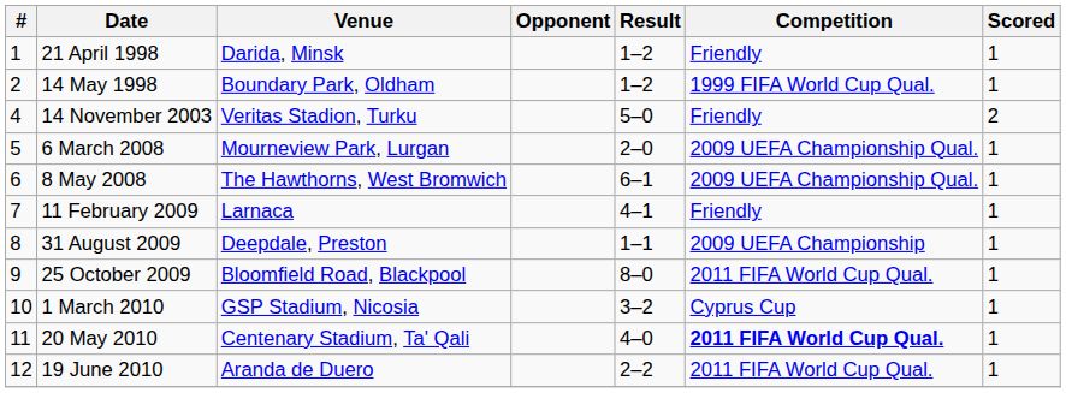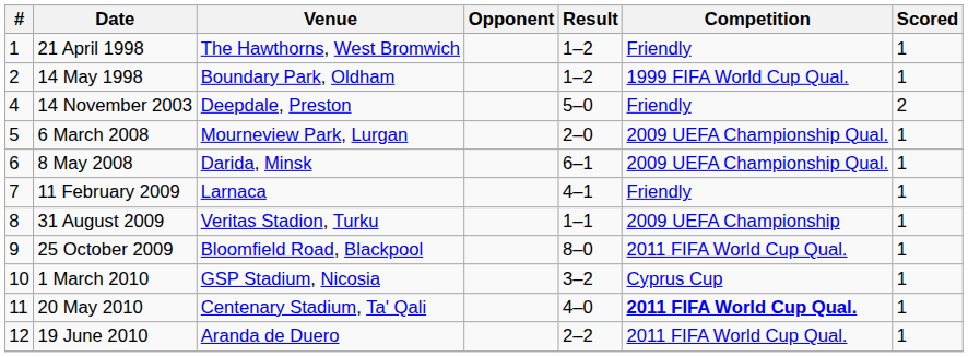 <table class="wikitable">
 <tr>
 <th>#</th>
 <th>Date</th>
 <th>Venue</th>
 <th>Opponent</th>
 <th>Result</th>
 <th>Competition</th>
 <th>Scored</th>
 </tr>
 <tr>
 <td>1</td>
 <td>21 April 1998</td>
-<td><a href='#'>Darida</a>, <a href='#'>Minsk</a></td>
+<td><a href='#'>The Hawthorns</a>, <a href='#'>West Bromwich</a></td>
 <td></td>
 <td>1–2</td>
 <td><a href='#'>Friendly</a></td>
 <td>1</td>
 </tr>
 <tr>
 <td>2</td>
 <td>14 May 1998</td>
 <td><a href='#'>Boundary Park</a>, <a href='#'>Oldham</a></td>
 <td></td>
 <td>1–2</td>
 <td><a href='#'>1999 FIFA World Cup Qual.</a></td>
 <td>1</td>
 </tr>
 <tr>
 <td>4</td>
 <td>14 November 2003</td>
-<td><a href='#'>Veritas Stadion</a>, <a href='#'>Turku</a></td>
+<td><a href='#'>Deepdale</a>, <a href='#'>Preston</a></td>
 <td></td>
 <td>5–0</td>
 <td><a href='#'>Friendly</a></td>
 <td>2</td>
 </tr>
 <tr>
 <td>5</td>
 <td>6 March 2008</td>
 <td><a href='#'>Mourneview Park</a>, <a href='#'>Lurgan</a></td>
 <td></td>
 <td>2–0</td>
 <td><a href='#'>2009 UEFA Championship Qual.</a></td>
 <td>1</td>
 </tr>
 <tr>
 <td>6</td>
 <td>8 May 2008</td>
-<td><a href='#'>The Hawthorns</a>, <a href='#'>West Bromwich</a></td>
+<td><a href='#'>Darida</a>, <a href='#'>Minsk</a></td>
 <td></td>
 <td>6–1</td>
 <td><a href='#'>2009 UEFA Championship Qual.</a></td>
 <td>1</td>
 </tr>
 <tr>
 <td>7</td>
 <td>11 February 2009</td>
 <td><a href='#'>Larnaca</a></td>
 <td></td>
 <td>4–1</td>
 <td><a href='#'>Friendly</a></td>
 <td>1</td>
 </tr>
 <tr>
 <td>8</td>
 <td>31 August 2009</td>
-<td><a href='#'>Deepdale</a>, <a href='#'>Preston</a></td>
+<td><a href='#'>Veritas Stadion</a>, <a href='#'>Turku</a></td>
 <td></td>
 <td>1–1</td>
 <td><a href='#'>2009 UEFA Championship</a></td>
 <td>1</td>
 </tr>
 <tr>
 <td>9</td>
 <td>25 October 2009</td>
 <td><a href='#'>Bloomfield Road</a>, <a href='#'>Blackpool</a></td>
 <td></td>
 <td>8–0</td>
 <td><a href='#'>2011 FIFA World Cup Qual.</a></td>
 <td>1</td>
 </tr>
 <tr>
 <td>10</td>
 <td>1 March 2010</td>
 <td><a href='#'>GSP Stadium</a>, <a href='#'>Nicosia</a></td>
 <td></td>
 <td>3–2</td>
 <td><a href='#'>Cyprus Cup</a></td>
 <td>1</td>
 </tr>
 <tr>
 <td>11</td>
 <td>20 May 2010</td>
 <td><a href='#'>Centenary Stadium</a>, <a href='#'>Ta' Qali</a></td>
 <td></td>
 <td>4–0</td>
 <td><strong><a href='#'>2011 FIFA World Cup Qual.</a></strong></td>
 <td>1</td>
 </tr>
 <tr>
 <td>12</td>
 <td>19 June 2010</td>
 <td><a href='#'>Aranda de Duero</a></td>
 <td></td>
 <td>2–2</td>
 <td><a href='#'>2011 FIFA World Cup Qual.</a></td>
 <td>1</td>
 </tr>
 <tr>
 </tr>
 </table>
